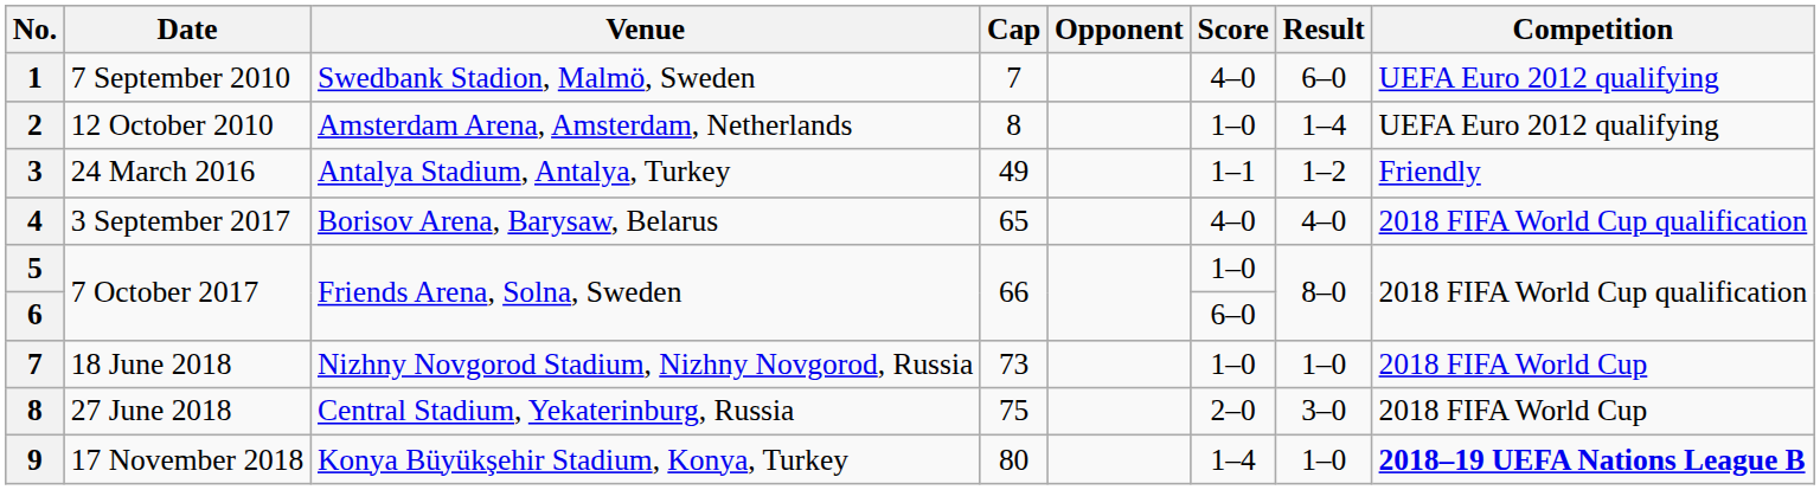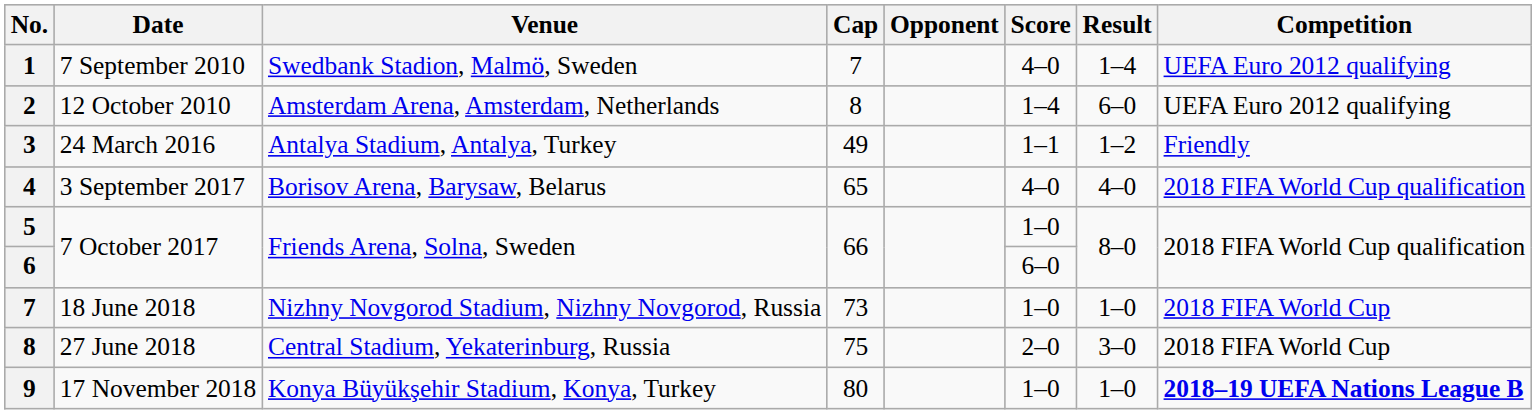 <table class="wikitable sortable plainrowheaders">
 <tr>
 <th scope=col>No.</th>
 <th scope=col data-sort-type=date>Date</th>
 <th scope=col>Venue</th>
 <th scope=col>Cap</th>
 <th scope=col>Opponent</th>
 <th scope=col>Score</th>
 <th scope=col>Result</th>
 <th scope=col>Competition</th>
 </tr>
 <tr>
 <th scope=row>1</th>
 <td>7 September 2010</td>
 <td><a href='#'>Swedbank Stadion</a>, <a href='#'>Malmö</a>, Sweden</td>
 <td align="center">7</td>
 <td></td>
 <td align="center">4–0</td>
-<td align="center">6–0</td>
+<td align="center">1–4</td>
 <td><a href='#'>UEFA Euro 2012 qualifying</a></td>
 </tr>
 <tr>
 <th scope=row>2</th>
 <td>12 October 2010</td>
 <td><a href='#'>Amsterdam Arena</a>, <a href='#'>Amsterdam</a>, Netherlands</td>
 <td align="center">8</td>
 <td></td>
-<td align="center">1–0</td>
 <td align="center">1–4</td>
+<td align="center">6–0</td>
 <td>UEFA Euro 2012 qualifying</td>
 </tr>
 <tr>
 <th scope=row>3</th>
 <td>24 March 2016</td>
 <td><a href='#'>Antalya Stadium</a>, <a href='#'>Antalya</a>, Turkey</td>
 <td align="center">49</td>
 <td></td>
 <td align="center">1–1</td>
 <td align="center">1–2</td>
 <td><a href='#'>Friendly</a></td>
 </tr>
 <tr>
 <th scope=row>4</th>
 <td>3 September 2017</td>
 <td><a href='#'>Borisov Arena</a>, <a href='#'>Barysaw</a>, Belarus</td>
 <td align="center">65</td>
 <td></td>
 <td align="center">4–0</td>
 <td align="center">4–0</td>
 <td><a href='#'>2018 FIFA World Cup qualification</a></td>
 </tr>
 <tr>
 <th scope=row>5</th>
 <td rowspan="2">7 October 2017</td>
 <td rowspan="2"><a href='#'>Friends Arena</a>, <a href='#'>Solna</a>, Sweden</td>
 <td rowspan="2" align=center>66</td>
 <td rowspan="2"></td>
 <td align="center">1–0</td>
 <td rowspan="2" align="center">8–0</td>
 <td rowspan="2">2018 FIFA World Cup qualification</td>
 </tr>
 <tr>
 <th scope=row>6</th>
 <td align="center">6–0</td>
 </tr>
 <tr>
 <th scope=row>7</th>
 <td>18 June 2018</td>
 <td><a href='#'>Nizhny Novgorod Stadium</a>, <a href='#'>Nizhny Novgorod</a>, Russia</td>
 <td align="center">73</td>
 <td></td>
 <td align="center">1–0</td>
 <td align="center">1–0</td>
 <td><a href='#'>2018 FIFA World Cup</a></td>
 </tr>
 <tr>
 <th scope=row>8</th>
 <td>27 June 2018</td>
 <td><a href='#'>Central Stadium</a>, <a href='#'>Yekaterinburg</a>, Russia</td>
 <td align="center">75</td>
 <td></td>
 <td align="center">2–0</td>
 <td align="center">3–0</td>
 <td>2018 FIFA World Cup</td>
 </tr>
 <tr>
 <th scope=row>9</th>
 <td>17 November 2018</td>
 <td><a href='#'>Konya Büyükşehir Stadium</a>, <a href='#'>Konya</a>, Turkey</td>
 <td align="center">80</td>
 <td></td>
-<td align="center">1–4</td>
+<td align="center">1–0</td>
 <td align="center">1–0</td>
 <td><strong><a href='#'>2018–19 UEFA Nations League B</a></strong></td>
 </tr>
 </table>
